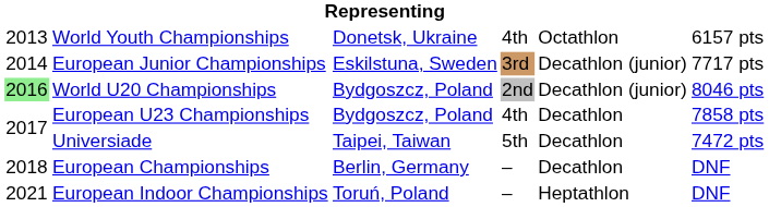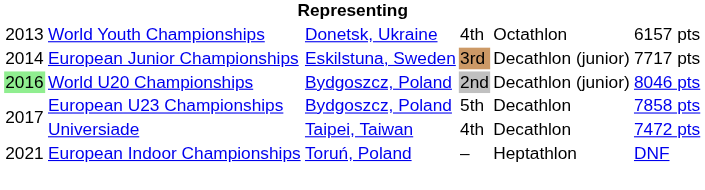 <table>
 <tr>
 <th colspan="6">Representing </th>
 </tr>
 <tr>
 <td>2013</td>
 <td><a href='#'>World Youth Championships</a></td>
 <td><a href='#'>Donetsk, Ukraine</a></td>
 <td>4th</td>
 <td>Octathlon</td>
 <td>6157 pts</td>
 </tr>
 <tr>
 <td>2014</td>
 <td><a href='#'>European Junior Championships</a></td>
 <td><a href='#'>Eskilstuna, Sweden</a></td>
 <td bgcolor=cc9966>3rd</td>
 <td>Decathlon (junior)</td>
 <td>7717 pts</td>
 </tr>
 <tr>
 <td style="background: lightgreen;">2016</td>
 <td><a href='#'>World U20 Championships</a></td>
 <td><a href='#'>Bydgoszcz, Poland</a></td>
 <td bgcolor=silver>2nd</td>
 <td>Decathlon (junior)</td>
 <td><a href='#'>8046 pts</a></td>
 </tr>
 <tr>
 <td rowspan=2>2017</td>
 <td><a href='#'>European U23 Championships</a></td>
 <td><a href='#'>Bydgoszcz, Poland</a></td>
-<td>4th</td>
+<td>5th</td>
 <td>Decathlon</td>
 <td><a href='#'>7858 pts</a></td>
 </tr>
 <tr>
 <td><a href='#'>Universiade</a></td>
 <td><a href='#'>Taipei, Taiwan</a></td>
-<td>5th</td>
+<td>4th</td>
 <td>Decathlon</td>
 <td><a href='#'>7472 pts</a></td>
-</tr>
-<tr>
-<td>2018</td>
-<td><a href='#'>European Championships</a></td>
-<td><a href='#'>Berlin, Germany</a></td>
-<td>–</td>
-<td>Decathlon</td>
-<td><a href='#'>DNF</a></td>
 </tr>
 <tr>
 <td>2021</td>
 <td><a href='#'>European Indoor Championships</a></td>
 <td><a href='#'>Toruń, Poland</a></td>
 <td>–</td>
 <td>Heptathlon</td>
 <td><a href='#'>DNF</a></td>
 </tr>
 </table>
